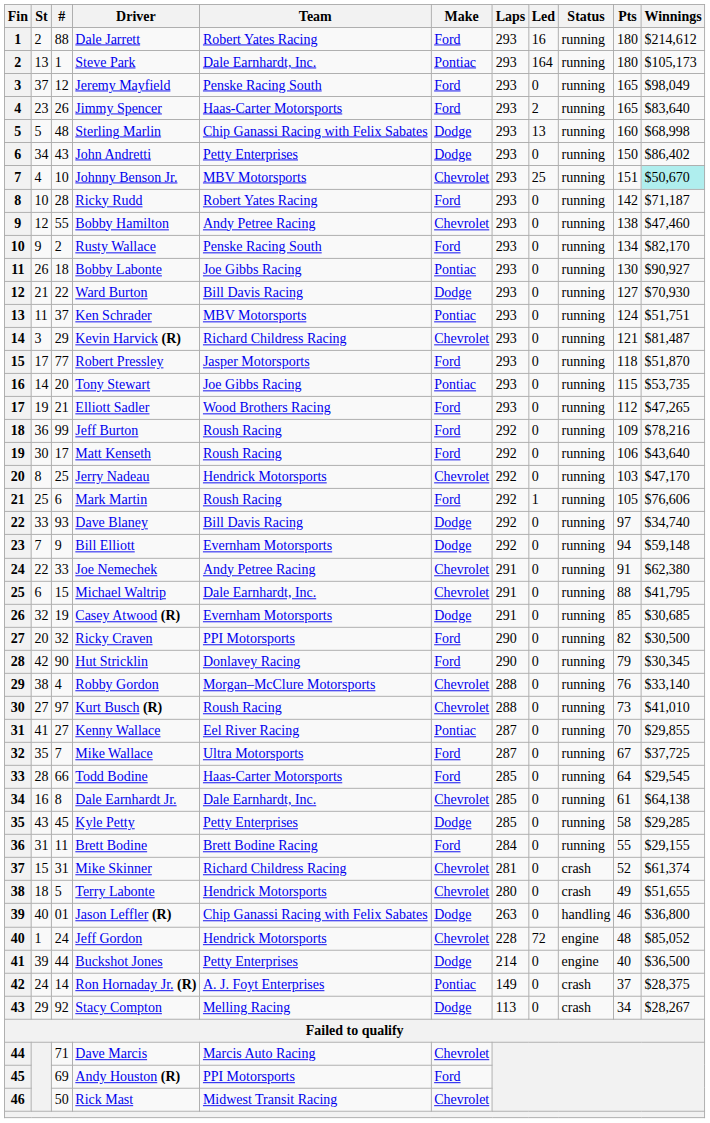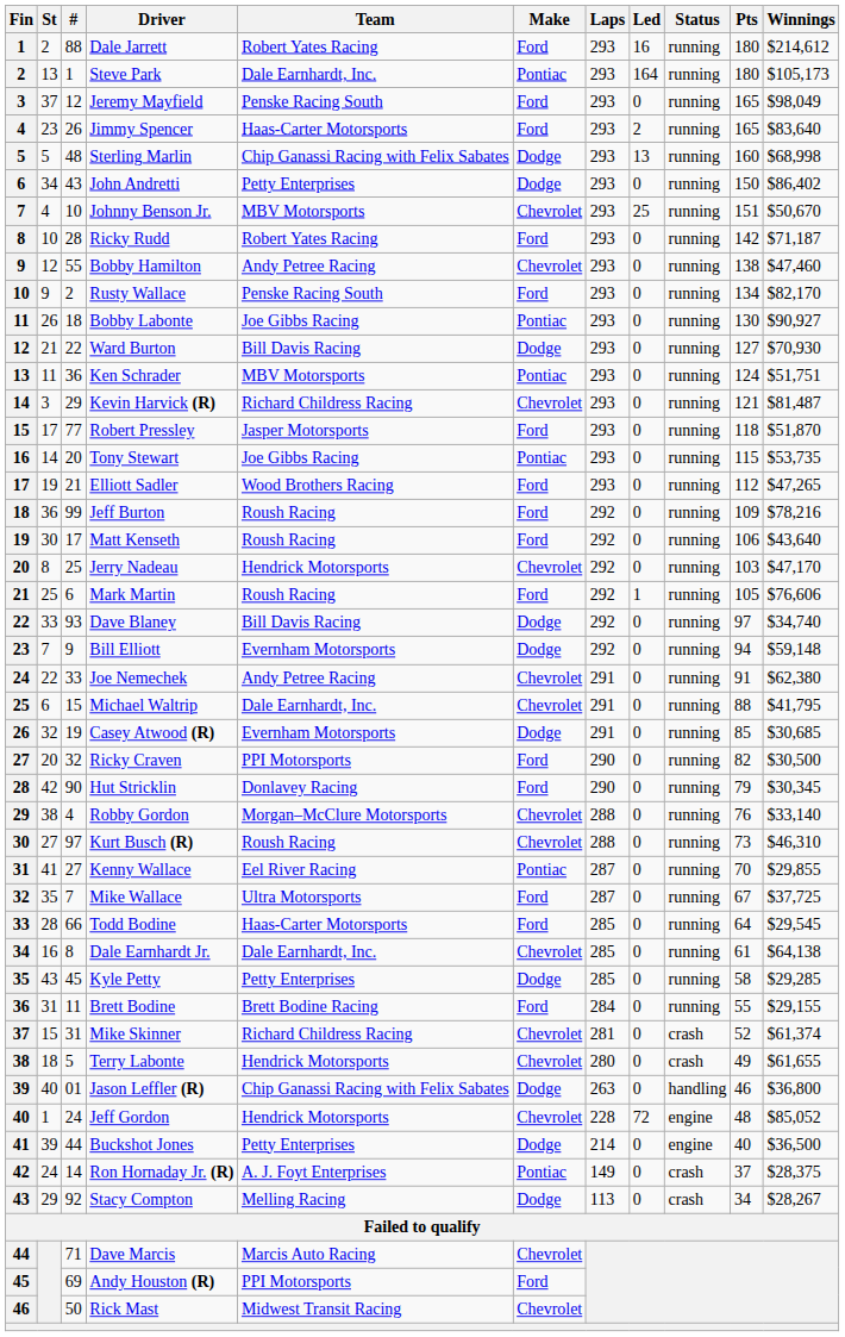 <table class="wikitable" style="font-size:95%">
 <tr>
 <th>Fin</th>
 <th>St</th>
 <th>#</th>
 <th>Driver</th>
 <th>Team</th>
 <th>Make</th>
 <th>Laps</th>
 <th>Led</th>
 <th>Status</th>
 <th>Pts</th>
 <th>Winnings</th>
 </tr>
 <tr>
 <th>1</th>
 <td>2</td>
 <td>88</td>
 <td><a href='#'>Dale Jarrett</a></td>
 <td><a href='#'>Robert Yates Racing</a></td>
 <td><a href='#'>Ford</a></td>
 <td>293</td>
 <td>16</td>
 <td>running</td>
 <td>180</td>
 <td>$214,612</td>
 </tr>
 <tr>
 <th>2</th>
 <td>13</td>
 <td>1</td>
 <td><a href='#'>Steve Park</a></td>
 <td><a href='#'>Dale Earnhardt, Inc.</a></td>
 <td><a href='#'>Pontiac</a></td>
 <td>293</td>
 <td>164</td>
 <td>running</td>
 <td>180</td>
 <td>$105,173</td>
 </tr>
 <tr>
 <th>3</th>
 <td>37</td>
 <td>12</td>
 <td><a href='#'>Jeremy Mayfield</a></td>
 <td><a href='#'>Penske Racing South</a></td>
 <td><a href='#'>Ford</a></td>
 <td>293</td>
 <td>0</td>
 <td>running</td>
 <td>165</td>
 <td>$98,049</td>
 </tr>
 <tr>
 <th>4</th>
 <td>23</td>
 <td>26</td>
 <td><a href='#'>Jimmy Spencer</a></td>
 <td><a href='#'>Haas-Carter Motorsports</a></td>
 <td><a href='#'>Ford</a></td>
 <td>293</td>
 <td>2</td>
 <td>running</td>
 <td>165</td>
 <td>$83,640</td>
 </tr>
 <tr>
 <th>5</th>
 <td>5</td>
 <td>48</td>
 <td><a href='#'>Sterling Marlin</a></td>
 <td><a href='#'>Chip Ganassi Racing with Felix Sabates</a></td>
 <td><a href='#'>Dodge</a></td>
 <td>293</td>
 <td>13</td>
 <td>running</td>
 <td>160</td>
 <td>$68,998</td>
 </tr>
 <tr>
 <th>6</th>
 <td>34</td>
 <td>43</td>
 <td><a href='#'>John Andretti</a></td>
 <td><a href='#'>Petty Enterprises</a></td>
 <td><a href='#'>Dodge</a></td>
 <td>293</td>
 <td>0</td>
 <td>running</td>
 <td>150</td>
 <td>$86,402</td>
 </tr>
 <tr>
 <th>7</th>
 <td>4</td>
 <td>10</td>
 <td><a href='#'>Johnny Benson Jr.</a></td>
 <td><a href='#'>MBV Motorsports</a></td>
 <td><a href='#'>Chevrolet</a></td>
 <td>293</td>
 <td>25</td>
 <td>running</td>
 <td>151</td>
-<td style="background: paleturquoise;">$50,670</td>
+<td>$50,670</td>
 </tr>
 <tr>
 <th>8</th>
 <td>10</td>
 <td>28</td>
 <td><a href='#'>Ricky Rudd</a></td>
 <td><a href='#'>Robert Yates Racing</a></td>
 <td><a href='#'>Ford</a></td>
 <td>293</td>
 <td>0</td>
 <td>running</td>
 <td>142</td>
 <td>$71,187</td>
 </tr>
 <tr>
 <th>9</th>
 <td>12</td>
 <td>55</td>
 <td><a href='#'>Bobby Hamilton</a></td>
 <td><a href='#'>Andy Petree Racing</a></td>
 <td><a href='#'>Chevrolet</a></td>
 <td>293</td>
 <td>0</td>
 <td>running</td>
 <td>138</td>
 <td>$47,460</td>
 </tr>
 <tr>
 <th>10</th>
 <td>9</td>
 <td>2</td>
 <td><a href='#'>Rusty Wallace</a></td>
 <td><a href='#'>Penske Racing South</a></td>
 <td><a href='#'>Ford</a></td>
 <td>293</td>
 <td>0</td>
 <td>running</td>
 <td>134</td>
 <td>$82,170</td>
 </tr>
 <tr>
 <th>11</th>
 <td>26</td>
 <td>18</td>
 <td><a href='#'>Bobby Labonte</a></td>
 <td><a href='#'>Joe Gibbs Racing</a></td>
 <td><a href='#'>Pontiac</a></td>
 <td>293</td>
 <td>0</td>
 <td>running</td>
 <td>130</td>
 <td>$90,927</td>
 </tr>
 <tr>
 <th>12</th>
 <td>21</td>
 <td>22</td>
 <td><a href='#'>Ward Burton</a></td>
 <td><a href='#'>Bill Davis Racing</a></td>
 <td><a href='#'>Dodge</a></td>
 <td>293</td>
 <td>0</td>
 <td>running</td>
 <td>127</td>
 <td>$70,930</td>
 </tr>
 <tr>
 <th>13</th>
 <td>11</td>
-<td>37</td>
+<td>36</td>
 <td><a href='#'>Ken Schrader</a></td>
 <td><a href='#'>MBV Motorsports</a></td>
 <td><a href='#'>Pontiac</a></td>
 <td>293</td>
 <td>0</td>
 <td>running</td>
 <td>124</td>
 <td>$51,751</td>
 </tr>
 <tr>
 <th>14</th>
 <td>3</td>
 <td>29</td>
 <td><a href='#'>Kevin Harvick</a> <strong>(R)</strong></td>
 <td><a href='#'>Richard Childress Racing</a></td>
 <td><a href='#'>Chevrolet</a></td>
 <td>293</td>
 <td>0</td>
 <td>running</td>
 <td>121</td>
 <td>$81,487</td>
 </tr>
 <tr>
 <th>15</th>
 <td>17</td>
 <td>77</td>
 <td><a href='#'>Robert Pressley</a></td>
 <td><a href='#'>Jasper Motorsports</a></td>
 <td><a href='#'>Ford</a></td>
 <td>293</td>
 <td>0</td>
 <td>running</td>
 <td>118</td>
 <td>$51,870</td>
 </tr>
 <tr>
 <th>16</th>
 <td>14</td>
 <td>20</td>
 <td><a href='#'>Tony Stewart</a></td>
 <td><a href='#'>Joe Gibbs Racing</a></td>
 <td><a href='#'>Pontiac</a></td>
 <td>293</td>
 <td>0</td>
 <td>running</td>
 <td>115</td>
 <td>$53,735</td>
 </tr>
 <tr>
 <th>17</th>
 <td>19</td>
 <td>21</td>
 <td><a href='#'>Elliott Sadler</a></td>
 <td><a href='#'>Wood Brothers Racing</a></td>
 <td><a href='#'>Ford</a></td>
 <td>293</td>
 <td>0</td>
 <td>running</td>
 <td>112</td>
 <td>$47,265</td>
 </tr>
 <tr>
 <th>18</th>
 <td>36</td>
 <td>99</td>
 <td><a href='#'>Jeff Burton</a></td>
 <td><a href='#'>Roush Racing</a></td>
 <td><a href='#'>Ford</a></td>
 <td>292</td>
 <td>0</td>
 <td>running</td>
 <td>109</td>
 <td>$78,216</td>
 </tr>
 <tr>
 <th>19</th>
 <td>30</td>
 <td>17</td>
 <td><a href='#'>Matt Kenseth</a></td>
 <td><a href='#'>Roush Racing</a></td>
 <td><a href='#'>Ford</a></td>
 <td>292</td>
 <td>0</td>
 <td>running</td>
 <td>106</td>
 <td>$43,640</td>
 </tr>
 <tr>
 <th>20</th>
 <td>8</td>
 <td>25</td>
 <td><a href='#'>Jerry Nadeau</a></td>
 <td><a href='#'>Hendrick Motorsports</a></td>
 <td><a href='#'>Chevrolet</a></td>
 <td>292</td>
 <td>0</td>
 <td>running</td>
 <td>103</td>
 <td>$47,170</td>
 </tr>
 <tr>
 <th>21</th>
 <td>25</td>
 <td>6</td>
 <td><a href='#'>Mark Martin</a></td>
 <td><a href='#'>Roush Racing</a></td>
 <td><a href='#'>Ford</a></td>
 <td>292</td>
 <td>1</td>
 <td>running</td>
 <td>105</td>
 <td>$76,606</td>
 </tr>
 <tr>
 <th>22</th>
 <td>33</td>
 <td>93</td>
 <td><a href='#'>Dave Blaney</a></td>
 <td><a href='#'>Bill Davis Racing</a></td>
 <td><a href='#'>Dodge</a></td>
 <td>292</td>
 <td>0</td>
 <td>running</td>
 <td>97</td>
 <td>$34,740</td>
 </tr>
 <tr>
 <th>23</th>
 <td>7</td>
 <td>9</td>
 <td><a href='#'>Bill Elliott</a></td>
 <td><a href='#'>Evernham Motorsports</a></td>
 <td><a href='#'>Dodge</a></td>
 <td>292</td>
 <td>0</td>
 <td>running</td>
 <td>94</td>
 <td>$59,148</td>
 </tr>
 <tr>
 <th>24</th>
 <td>22</td>
 <td>33</td>
 <td><a href='#'>Joe Nemechek</a></td>
 <td><a href='#'>Andy Petree Racing</a></td>
 <td><a href='#'>Chevrolet</a></td>
 <td>291</td>
 <td>0</td>
 <td>running</td>
 <td>91</td>
 <td>$62,380</td>
 </tr>
 <tr>
 <th>25</th>
 <td>6</td>
 <td>15</td>
 <td><a href='#'>Michael Waltrip</a></td>
 <td><a href='#'>Dale Earnhardt, Inc.</a></td>
 <td><a href='#'>Chevrolet</a></td>
 <td>291</td>
 <td>0</td>
 <td>running</td>
 <td>88</td>
 <td>$41,795</td>
 </tr>
 <tr>
 <th>26</th>
 <td>32</td>
 <td>19</td>
 <td><a href='#'>Casey Atwood</a> <strong>(R)</strong></td>
 <td><a href='#'>Evernham Motorsports</a></td>
 <td><a href='#'>Dodge</a></td>
 <td>291</td>
 <td>0</td>
 <td>running</td>
 <td>85</td>
 <td>$30,685</td>
 </tr>
 <tr>
 <th>27</th>
 <td>20</td>
 <td>32</td>
 <td><a href='#'>Ricky Craven</a></td>
 <td><a href='#'>PPI Motorsports</a></td>
 <td><a href='#'>Ford</a></td>
 <td>290</td>
 <td>0</td>
 <td>running</td>
 <td>82</td>
 <td>$30,500</td>
 </tr>
 <tr>
 <th>28</th>
 <td>42</td>
 <td>90</td>
 <td><a href='#'>Hut Stricklin</a></td>
 <td><a href='#'>Donlavey Racing</a></td>
 <td><a href='#'>Ford</a></td>
 <td>290</td>
 <td>0</td>
 <td>running</td>
 <td>79</td>
 <td>$30,345</td>
 </tr>
 <tr>
 <th>29</th>
 <td>38</td>
 <td>4</td>
 <td><a href='#'>Robby Gordon</a></td>
 <td><a href='#'>Morgan–McClure Motorsports</a></td>
 <td><a href='#'>Chevrolet</a></td>
 <td>288</td>
 <td>0</td>
 <td>running</td>
 <td>76</td>
 <td>$33,140</td>
 </tr>
 <tr>
 <th>30</th>
 <td>27</td>
 <td>97</td>
 <td><a href='#'>Kurt Busch</a> <strong>(R)</strong></td>
 <td><a href='#'>Roush Racing</a></td>
 <td><a href='#'>Chevrolet</a></td>
 <td>288</td>
 <td>0</td>
 <td>running</td>
 <td>73</td>
-<td>$41,010</td>
+<td>$46,310</td>
 </tr>
 <tr>
 <th>31</th>
 <td>41</td>
 <td>27</td>
 <td><a href='#'>Kenny Wallace</a></td>
 <td><a href='#'>Eel River Racing</a></td>
 <td><a href='#'>Pontiac</a></td>
 <td>287</td>
 <td>0</td>
 <td>running</td>
 <td>70</td>
 <td>$29,855</td>
 </tr>
 <tr>
 <th>32</th>
 <td>35</td>
 <td>7</td>
 <td><a href='#'>Mike Wallace</a></td>
 <td><a href='#'>Ultra Motorsports</a></td>
 <td><a href='#'>Ford</a></td>
 <td>287</td>
 <td>0</td>
 <td>running</td>
 <td>67</td>
 <td>$37,725</td>
 </tr>
 <tr>
 <th>33</th>
 <td>28</td>
 <td>66</td>
 <td><a href='#'>Todd Bodine</a></td>
 <td><a href='#'>Haas-Carter Motorsports</a></td>
 <td><a href='#'>Ford</a></td>
 <td>285</td>
 <td>0</td>
 <td>running</td>
 <td>64</td>
 <td>$29,545</td>
 </tr>
 <tr>
 <th>34</th>
 <td>16</td>
 <td>8</td>
 <td><a href='#'>Dale Earnhardt Jr.</a></td>
 <td><a href='#'>Dale Earnhardt, Inc.</a></td>
 <td><a href='#'>Chevrolet</a></td>
 <td>285</td>
 <td>0</td>
 <td>running</td>
 <td>61</td>
 <td>$64,138</td>
 </tr>
 <tr>
 <th>35</th>
 <td>43</td>
 <td>45</td>
 <td><a href='#'>Kyle Petty</a></td>
 <td><a href='#'>Petty Enterprises</a></td>
 <td><a href='#'>Dodge</a></td>
 <td>285</td>
 <td>0</td>
 <td>running</td>
 <td>58</td>
 <td>$29,285</td>
 </tr>
 <tr>
 <th>36</th>
 <td>31</td>
 <td>11</td>
 <td><a href='#'>Brett Bodine</a></td>
 <td><a href='#'>Brett Bodine Racing</a></td>
 <td><a href='#'>Ford</a></td>
 <td>284</td>
 <td>0</td>
 <td>running</td>
 <td>55</td>
 <td>$29,155</td>
 </tr>
 <tr>
 <th>37</th>
 <td>15</td>
 <td>31</td>
 <td><a href='#'>Mike Skinner</a></td>
 <td><a href='#'>Richard Childress Racing</a></td>
 <td><a href='#'>Chevrolet</a></td>
 <td>281</td>
 <td>0</td>
 <td>crash</td>
 <td>52</td>
 <td>$61,374</td>
 </tr>
 <tr>
 <th>38</th>
 <td>18</td>
 <td>5</td>
 <td><a href='#'>Terry Labonte</a></td>
 <td><a href='#'>Hendrick Motorsports</a></td>
 <td><a href='#'>Chevrolet</a></td>
 <td>280</td>
 <td>0</td>
 <td>crash</td>
 <td>49</td>
-<td>$51,655</td>
+<td>$61,655</td>
 </tr>
 <tr>
 <th>39</th>
 <td>40</td>
 <td>01</td>
 <td><a href='#'>Jason Leffler</a> <strong>(R)</strong></td>
 <td><a href='#'>Chip Ganassi Racing with Felix Sabates</a></td>
 <td><a href='#'>Dodge</a></td>
 <td>263</td>
 <td>0</td>
 <td>handling</td>
 <td>46</td>
 <td>$36,800</td>
 </tr>
 <tr>
 <th>40</th>
 <td>1</td>
 <td>24</td>
 <td><a href='#'>Jeff Gordon</a></td>
 <td><a href='#'>Hendrick Motorsports</a></td>
 <td><a href='#'>Chevrolet</a></td>
 <td>228</td>
 <td>72</td>
 <td>engine</td>
 <td>48</td>
 <td>$85,052</td>
 </tr>
 <tr>
 <th>41</th>
 <td>39</td>
 <td>44</td>
 <td><a href='#'>Buckshot Jones</a></td>
 <td><a href='#'>Petty Enterprises</a></td>
 <td><a href='#'>Dodge</a></td>
 <td>214</td>
 <td>0</td>
 <td>engine</td>
 <td>40</td>
 <td>$36,500</td>
 </tr>
 <tr>
 <th>42</th>
 <td>24</td>
 <td>14</td>
 <td><a href='#'>Ron Hornaday Jr.</a> <strong>(R)</strong></td>
 <td><a href='#'>A. J. Foyt Enterprises</a></td>
 <td><a href='#'>Pontiac</a></td>
 <td>149</td>
 <td>0</td>
 <td>crash</td>
 <td>37</td>
 <td>$28,375</td>
 </tr>
 <tr>
 <th>43</th>
 <td>29</td>
 <td>92</td>
 <td><a href='#'>Stacy Compton</a></td>
 <td><a href='#'>Melling Racing</a></td>
 <td><a href='#'>Dodge</a></td>
 <td>113</td>
 <td>0</td>
 <td>crash</td>
 <td>34</td>
 <td>$28,267</td>
 </tr>
 <tr>
 <th colspan="11">Failed to qualify</th>
 </tr>
 <tr>
 <th>44</th>
 <th rowspan="3"></th>
 <td>71</td>
 <td><a href='#'>Dave Marcis</a></td>
 <td><a href='#'>Marcis Auto Racing</a></td>
 <td><a href='#'>Chevrolet</a></td>
 <th colspan="5" rowspan="3"></th>
 </tr>
 <tr>
 <th>45</th>
 <td>69</td>
 <td><a href='#'>Andy Houston</a> <strong>(R)</strong></td>
 <td><a href='#'>PPI Motorsports</a></td>
 <td><a href='#'>Ford</a></td>
 </tr>
 <tr>
 <th>46</th>
 <td>50</td>
 <td><a href='#'>Rick Mast</a></td>
 <td><a href='#'>Midwest Transit Racing</a></td>
 <td><a href='#'>Chevrolet</a></td>
 </tr>
 <tr>
 <th colspan="11"></th>
 </tr>
 </table>
